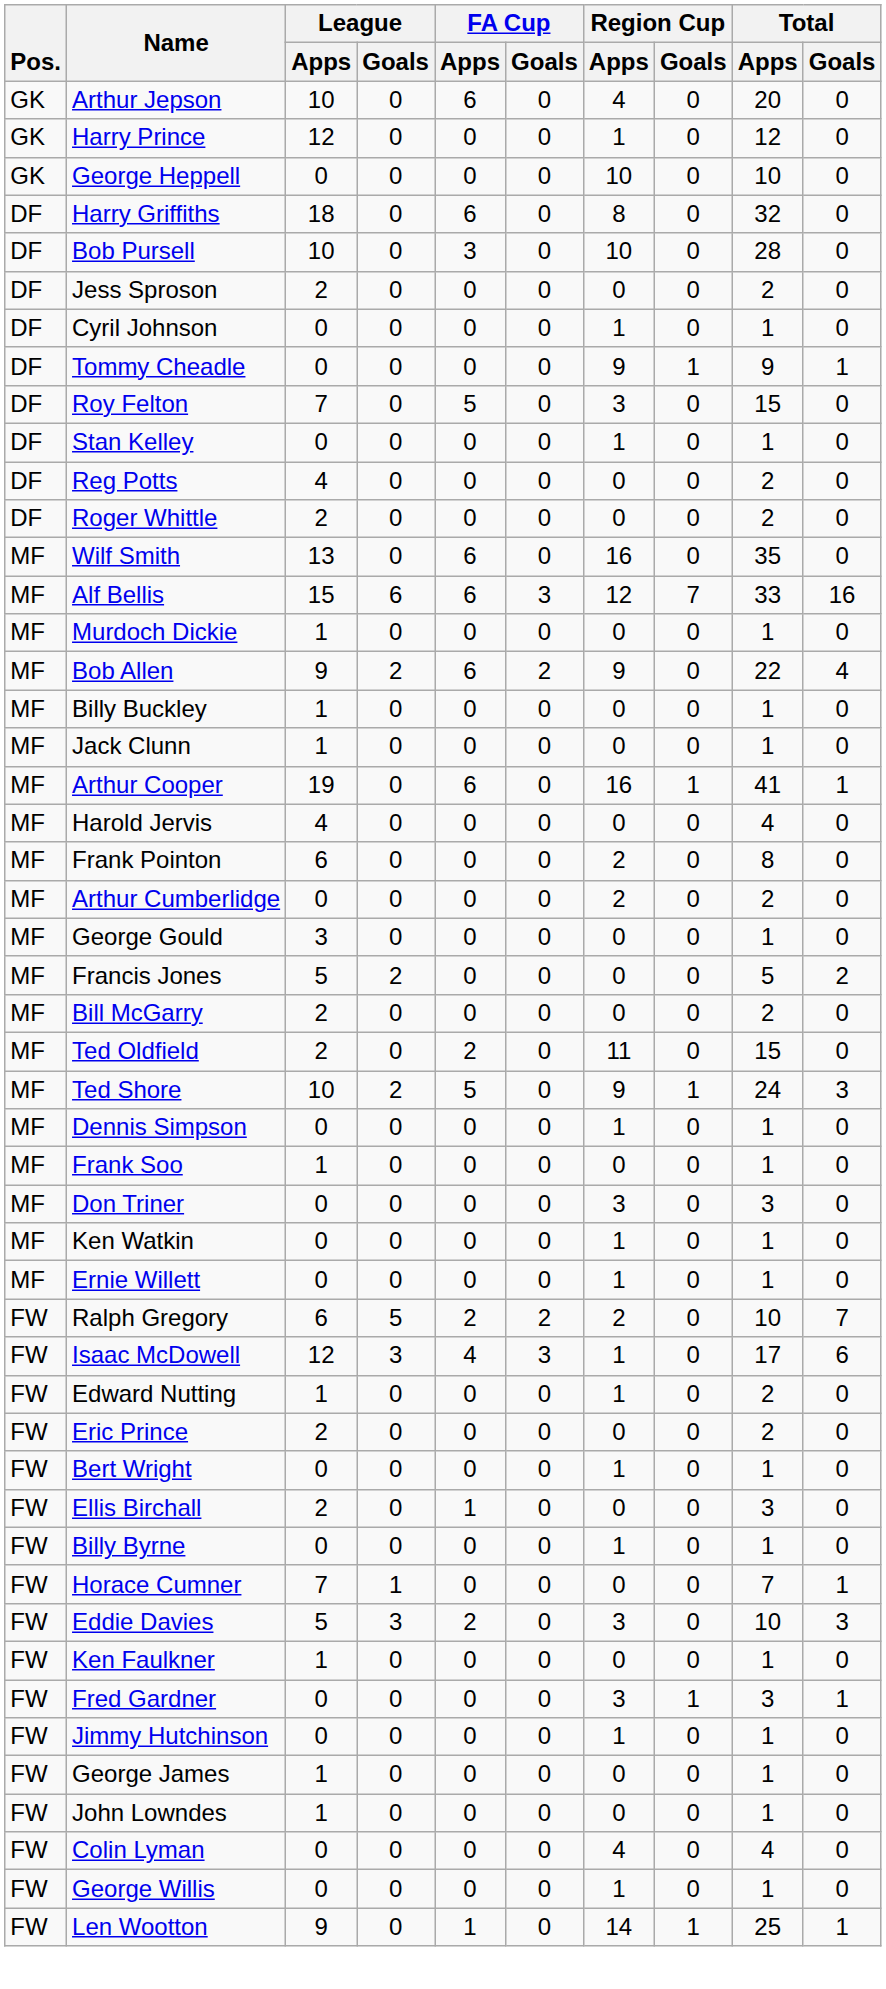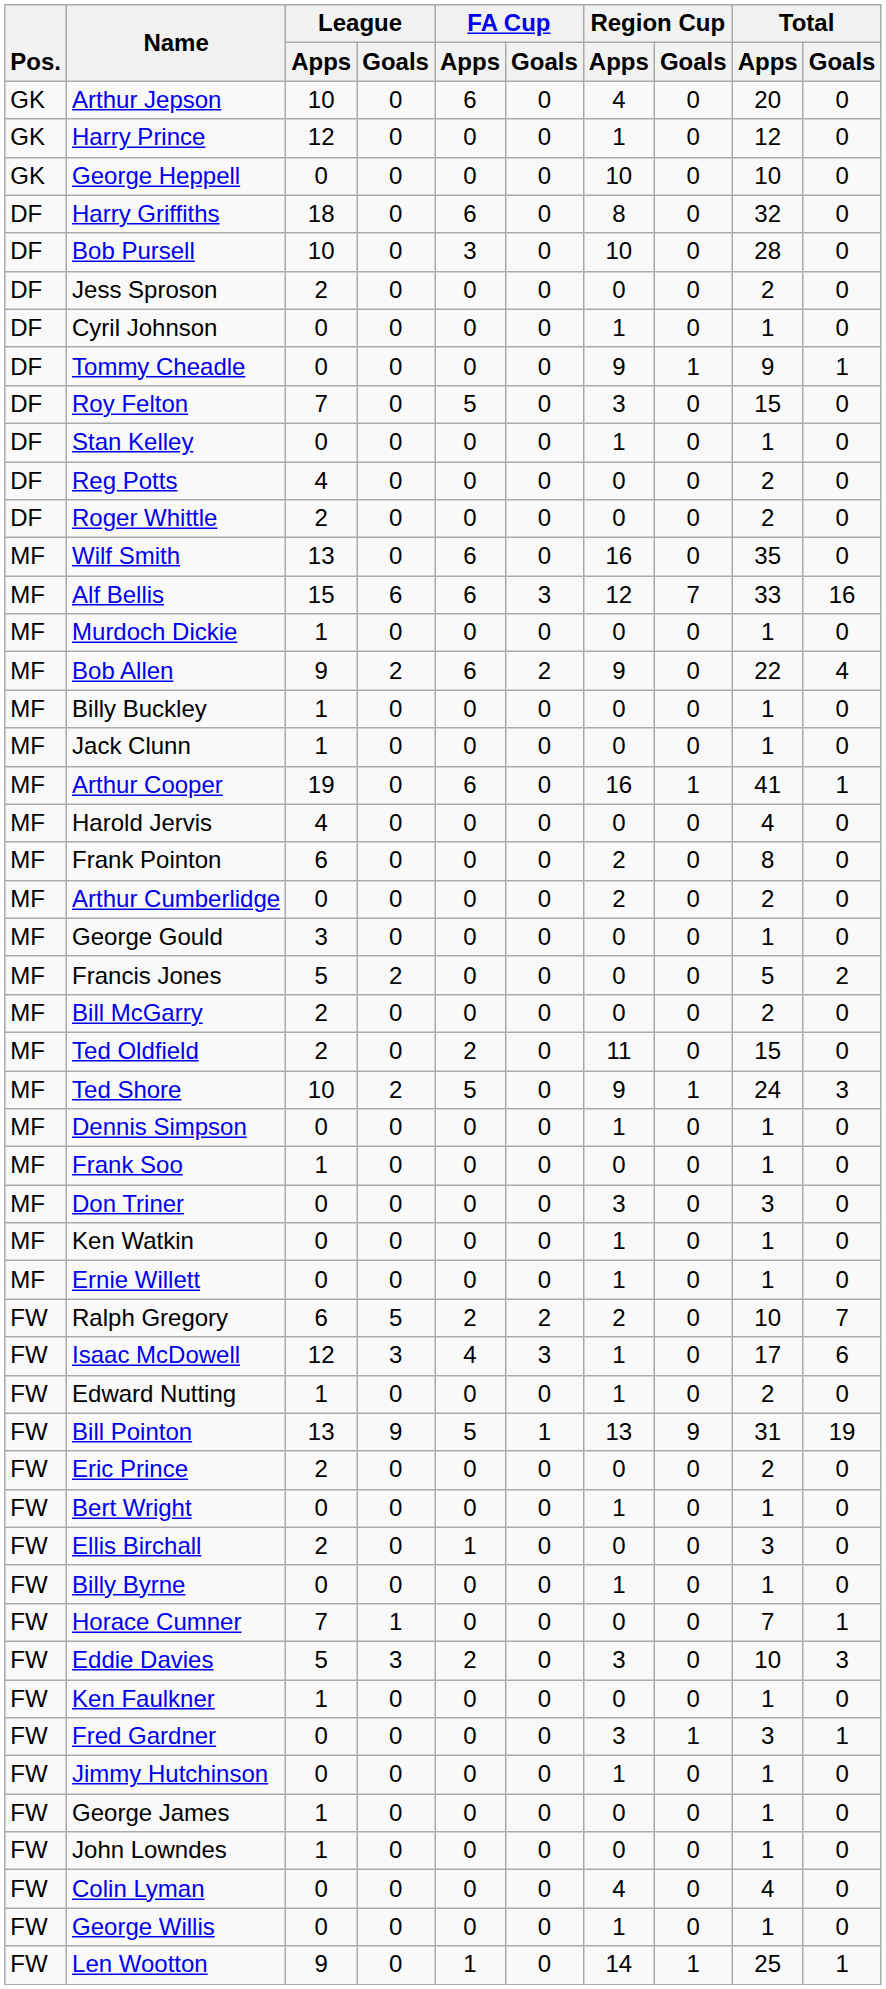 <table class="wikitable" style="text-align:center">
 <tr>
 <th rowspan="2" style="vertical-align:bottom;">Pos.</th>
 <th rowspan="2">Name</th>
 <th colspan="2" style="width:85px;">League</th>
 <th colspan="2" style="width:85px;"><a href='#'>FA Cup</a></th>
 <th colspan="2" style="width:85px;">Region Cup</th>
 <th colspan="2" style="width:85px;">Total</th>
 </tr>
 <tr>
 <th>Apps</th>
 <th>Goals</th>
 <th>Apps</th>
 <th>Goals</th>
 <th>Apps</th>
 <th>Goals</th>
 <th>Apps</th>
 <th>Goals</th>
 </tr>
 <tr>
 <td align="left">GK</td>
 <td align="left"> <a href='#'>Arthur Jepson</a></td>
 <td>10</td>
 <td>0</td>
 <td>6</td>
 <td>0</td>
 <td>4</td>
 <td>0</td>
 <td>20</td>
 <td>0</td>
 </tr>
 <tr>
 <td align="left">GK</td>
 <td align="left"> <a href='#'>Harry Prince</a></td>
 <td>12</td>
 <td>0</td>
 <td>0</td>
 <td>0</td>
 <td>1</td>
 <td>0</td>
 <td>12</td>
 <td>0</td>
 </tr>
 <tr>
 <td align="left">GK</td>
 <td align="left"> <a href='#'>George Heppell</a></td>
 <td>0</td>
 <td>0</td>
 <td>0</td>
 <td>0</td>
 <td>10</td>
 <td>0</td>
 <td>10</td>
 <td>0</td>
 </tr>
 <tr>
 <td align="left">DF</td>
 <td align="left"> <a href='#'>Harry Griffiths</a></td>
 <td>18</td>
 <td>0</td>
 <td>6</td>
 <td>0</td>
 <td>8</td>
 <td>0</td>
 <td>32</td>
 <td>0</td>
 </tr>
 <tr>
 <td align="left">DF</td>
 <td align="left"> <a href='#'>Bob Pursell</a></td>
 <td>10</td>
 <td>0</td>
 <td>3</td>
 <td>0</td>
 <td>10</td>
 <td>0</td>
 <td>28</td>
 <td>0</td>
 </tr>
 <tr>
 <td align="left">DF</td>
 <td align="left"> Jess Sproson</td>
 <td>2</td>
 <td>0</td>
 <td>0</td>
 <td>0</td>
 <td>0</td>
 <td>0</td>
 <td>2</td>
 <td>0</td>
 </tr>
 <tr>
 <td align="left">DF</td>
 <td align="left"> Cyril Johnson</td>
 <td>0</td>
 <td>0</td>
 <td>0</td>
 <td>0</td>
 <td>1</td>
 <td>0</td>
 <td>1</td>
 <td>0</td>
 </tr>
 <tr>
 <td align="left">DF</td>
 <td align="left"> <a href='#'>Tommy Cheadle</a></td>
 <td>0</td>
 <td>0</td>
 <td>0</td>
 <td>0</td>
 <td>9</td>
 <td>1</td>
 <td>9</td>
 <td>1</td>
 </tr>
 <tr>
 <td align="left">DF</td>
 <td align="left"> <a href='#'>Roy Felton</a></td>
 <td>7</td>
 <td>0</td>
 <td>5</td>
 <td>0</td>
 <td>3</td>
 <td>0</td>
 <td>15</td>
 <td>0</td>
 </tr>
 <tr>
 <td align="left">DF</td>
 <td align="left"> <a href='#'>Stan Kelley</a></td>
 <td>0</td>
 <td>0</td>
 <td>0</td>
 <td>0</td>
 <td>1</td>
 <td>0</td>
 <td>1</td>
 <td>0</td>
 </tr>
 <tr>
 <td align="left">DF</td>
 <td align="left"> <a href='#'>Reg Potts</a></td>
 <td>4</td>
 <td>0</td>
 <td>0</td>
 <td>0</td>
 <td>0</td>
 <td>0</td>
 <td>2</td>
 <td>0</td>
 </tr>
 <tr>
 <td align="left">DF</td>
 <td align="left"> <a href='#'>Roger Whittle</a></td>
 <td>2</td>
 <td>0</td>
 <td>0</td>
 <td>0</td>
 <td>0</td>
 <td>0</td>
 <td>2</td>
 <td>0</td>
 </tr>
 <tr>
 <td align="left">MF</td>
 <td align="left"> <a href='#'>Wilf Smith</a></td>
 <td>13</td>
 <td>0</td>
 <td>6</td>
 <td>0</td>
 <td>16</td>
 <td>0</td>
 <td>35</td>
 <td>0</td>
 </tr>
 <tr>
 <td align="left">MF</td>
 <td align="left"> <a href='#'>Alf Bellis</a></td>
 <td>15</td>
 <td>6</td>
 <td>6</td>
 <td>3</td>
 <td>12</td>
 <td>7</td>
 <td>33</td>
 <td>16</td>
 </tr>
 <tr>
 <td align="left">MF</td>
 <td align="left"> <a href='#'>Murdoch Dickie</a></td>
 <td>1</td>
 <td>0</td>
 <td>0</td>
 <td>0</td>
 <td>0</td>
 <td>0</td>
 <td>1</td>
 <td>0</td>
 </tr>
 <tr>
 <td align="left">MF</td>
 <td align="left"> <a href='#'>Bob Allen</a></td>
 <td>9</td>
 <td>2</td>
 <td>6</td>
 <td>2</td>
 <td>9</td>
 <td>0</td>
 <td>22</td>
 <td>4</td>
 </tr>
 <tr>
 <td align="left">MF</td>
 <td align="left"> Billy Buckley</td>
 <td>1</td>
 <td>0</td>
 <td>0</td>
 <td>0</td>
 <td>0</td>
 <td>0</td>
 <td>1</td>
 <td>0</td>
 </tr>
 <tr>
 <td align="left">MF</td>
 <td align="left"> Jack Clunn</td>
 <td>1</td>
 <td>0</td>
 <td>0</td>
 <td>0</td>
 <td>0</td>
 <td>0</td>
 <td>1</td>
 <td>0</td>
 </tr>
 <tr>
 <td align="left">MF</td>
 <td align="left"> <a href='#'>Arthur Cooper</a></td>
 <td>19</td>
 <td>0</td>
 <td>6</td>
 <td>0</td>
 <td>16</td>
 <td>1</td>
 <td>41</td>
 <td>1</td>
 </tr>
 <tr>
 <td align="left">MF</td>
 <td align="left"> Harold Jervis</td>
 <td>4</td>
 <td>0</td>
 <td>0</td>
 <td>0</td>
 <td>0</td>
 <td>0</td>
 <td>4</td>
 <td>0</td>
 </tr>
 <tr>
 <td align="left">MF</td>
 <td align="left"> Frank Pointon</td>
 <td>6</td>
 <td>0</td>
 <td>0</td>
 <td>0</td>
 <td>2</td>
 <td>0</td>
 <td>8</td>
 <td>0</td>
 </tr>
 <tr>
 <td align="left">MF</td>
 <td align="left"> <a href='#'>Arthur Cumberlidge</a></td>
 <td>0</td>
 <td>0</td>
 <td>0</td>
 <td>0</td>
 <td>2</td>
 <td>0</td>
 <td>2</td>
 <td>0</td>
 </tr>
 <tr>
 <td align="left">MF</td>
 <td align="left"> George Gould</td>
 <td>3</td>
 <td>0</td>
 <td>0</td>
 <td>0</td>
 <td>0</td>
 <td>0</td>
 <td>1</td>
 <td>0</td>
 </tr>
 <tr>
 <td align="left">MF</td>
 <td align="left"> Francis Jones</td>
 <td>5</td>
 <td>2</td>
 <td>0</td>
 <td>0</td>
 <td>0</td>
 <td>0</td>
 <td>5</td>
 <td>2</td>
 </tr>
 <tr>
 <td align="left">MF</td>
 <td align="left"> <a href='#'>Bill McGarry</a></td>
 <td>2</td>
 <td>0</td>
 <td>0</td>
 <td>0</td>
 <td>0</td>
 <td>0</td>
 <td>2</td>
 <td>0</td>
 </tr>
 <tr>
 <td align="left">MF</td>
 <td align="left"> <a href='#'>Ted Oldfield</a></td>
 <td>2</td>
 <td>0</td>
 <td>2</td>
 <td>0</td>
 <td>11</td>
 <td>0</td>
 <td>15</td>
 <td>0</td>
 </tr>
 <tr>
 <td align="left">MF</td>
 <td align="left"> <a href='#'>Ted Shore</a></td>
 <td>10</td>
 <td>2</td>
 <td>5</td>
 <td>0</td>
 <td>9</td>
 <td>1</td>
 <td>24</td>
 <td>3</td>
 </tr>
 <tr>
 <td align="left">MF</td>
 <td align="left"> <a href='#'>Dennis Simpson</a></td>
 <td>0</td>
 <td>0</td>
 <td>0</td>
 <td>0</td>
 <td>1</td>
 <td>0</td>
 <td>1</td>
 <td>0</td>
 </tr>
 <tr>
 <td align="left">MF</td>
 <td align="left"> <a href='#'>Frank Soo</a></td>
 <td>1</td>
 <td>0</td>
 <td>0</td>
 <td>0</td>
 <td>0</td>
 <td>0</td>
 <td>1</td>
 <td>0</td>
 </tr>
 <tr>
 <td align="left">MF</td>
 <td align="left"> <a href='#'>Don Triner</a></td>
 <td>0</td>
 <td>0</td>
 <td>0</td>
 <td>0</td>
 <td>3</td>
 <td>0</td>
 <td>3</td>
 <td>0</td>
 </tr>
 <tr>
 <td align="left">MF</td>
 <td align="left"> Ken Watkin</td>
 <td>0</td>
 <td>0</td>
 <td>0</td>
 <td>0</td>
 <td>1</td>
 <td>0</td>
 <td>1</td>
 <td>0</td>
 </tr>
 <tr>
 <td align="left">MF</td>
 <td align="left"> <a href='#'>Ernie Willett</a></td>
 <td>0</td>
 <td>0</td>
 <td>0</td>
 <td>0</td>
 <td>1</td>
 <td>0</td>
 <td>1</td>
 <td>0</td>
 </tr>
 <tr>
 <td align="left">FW</td>
 <td align="left"> Ralph Gregory</td>
 <td>6</td>
 <td>5</td>
 <td>2</td>
 <td>2</td>
 <td>2</td>
 <td>0</td>
 <td>10</td>
 <td>7</td>
 </tr>
 <tr>
 <td align="left">FW</td>
 <td align="left"> <a href='#'>Isaac McDowell</a></td>
 <td>12</td>
 <td>3</td>
 <td>4</td>
 <td>3</td>
 <td>1</td>
 <td>0</td>
 <td>17</td>
 <td>6</td>
 </tr>
 <tr>
 <td align="left">FW</td>
 <td align="left"> Edward Nutting</td>
 <td>1</td>
 <td>0</td>
 <td>0</td>
 <td>0</td>
 <td>1</td>
 <td>0</td>
 <td>2</td>
 <td>0</td>
 </tr>
 <tr>
 <td align="left">FW</td>
+<td align="left"> <a href='#'>Bill Pointon</a></td>
+<td>13</td>
+<td>9</td>
+<td>5</td>
+<td>1</td>
+<td>13</td>
+<td>9</td>
+<td>31</td>
+<td>19</td>
+</tr>
+<tr>
+<td align="left">FW</td>
 <td align="left"> <a href='#'>Eric Prince</a></td>
 <td>2</td>
 <td>0</td>
 <td>0</td>
 <td>0</td>
 <td>0</td>
 <td>0</td>
 <td>2</td>
 <td>0</td>
 </tr>
 <tr>
 <td align="left">FW</td>
 <td align="left"> <a href='#'>Bert Wright</a></td>
 <td>0</td>
 <td>0</td>
 <td>0</td>
 <td>0</td>
 <td>1</td>
 <td>0</td>
 <td>1</td>
 <td>0</td>
 </tr>
 <tr>
 <td align="left">FW</td>
 <td align="left"> <a href='#'>Ellis Birchall</a></td>
 <td>2</td>
 <td>0</td>
 <td>1</td>
 <td>0</td>
 <td>0</td>
 <td>0</td>
 <td>3</td>
 <td>0</td>
 </tr>
 <tr>
 <td align="left">FW</td>
 <td align="left"> <a href='#'>Billy Byrne</a></td>
 <td>0</td>
 <td>0</td>
 <td>0</td>
 <td>0</td>
 <td>1</td>
 <td>0</td>
 <td>1</td>
 <td>0</td>
 </tr>
 <tr>
 <td align="left">FW</td>
 <td align="left"> <a href='#'>Horace Cumner</a></td>
 <td>7</td>
 <td>1</td>
 <td>0</td>
 <td>0</td>
 <td>0</td>
 <td>0</td>
 <td>7</td>
 <td>1</td>
 </tr>
 <tr>
 <td align="left">FW</td>
 <td align="left"> <a href='#'>Eddie Davies</a></td>
 <td>5</td>
 <td>3</td>
 <td>2</td>
 <td>0</td>
 <td>3</td>
 <td>0</td>
 <td>10</td>
 <td>3</td>
 </tr>
 <tr>
 <td align="left">FW</td>
 <td align="left"> <a href='#'>Ken Faulkner</a></td>
 <td>1</td>
 <td>0</td>
 <td>0</td>
 <td>0</td>
 <td>0</td>
 <td>0</td>
 <td>1</td>
 <td>0</td>
 </tr>
 <tr>
 <td align="left">FW</td>
 <td align="left"> <a href='#'>Fred Gardner</a></td>
 <td>0</td>
 <td>0</td>
 <td>0</td>
 <td>0</td>
 <td>3</td>
 <td>1</td>
 <td>3</td>
 <td>1</td>
 </tr>
 <tr>
 <td align="left">FW</td>
 <td align="left"> <a href='#'>Jimmy Hutchinson</a></td>
 <td>0</td>
 <td>0</td>
 <td>0</td>
 <td>0</td>
 <td>1</td>
 <td>0</td>
 <td>1</td>
 <td>0</td>
 </tr>
 <tr>
 <td align="left">FW</td>
 <td align="left"> George James</td>
 <td>1</td>
 <td>0</td>
 <td>0</td>
 <td>0</td>
 <td>0</td>
 <td>0</td>
 <td>1</td>
 <td>0</td>
 </tr>
 <tr>
 <td align="left">FW</td>
 <td align="left"> John Lowndes</td>
 <td>1</td>
 <td>0</td>
 <td>0</td>
 <td>0</td>
 <td>0</td>
 <td>0</td>
 <td>1</td>
 <td>0</td>
 </tr>
 <tr>
 <td align="left">FW</td>
 <td align="left"> <a href='#'>Colin Lyman</a></td>
 <td>0</td>
 <td>0</td>
 <td>0</td>
 <td>0</td>
 <td>4</td>
 <td>0</td>
 <td>4</td>
 <td>0</td>
 </tr>
 <tr>
 <td align="left">FW</td>
 <td align="left"> <a href='#'>George Willis</a></td>
 <td>0</td>
 <td>0</td>
 <td>0</td>
 <td>0</td>
 <td>1</td>
 <td>0</td>
 <td>1</td>
 <td>0</td>
 </tr>
 <tr>
 <td align="left">FW</td>
 <td align="left"> <a href='#'>Len Wootton</a></td>
 <td>9</td>
 <td>0</td>
 <td>1</td>
 <td>0</td>
 <td>14</td>
 <td>1</td>
 <td>25</td>
 <td>1</td>
 </tr>
 </table>
